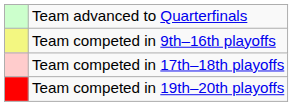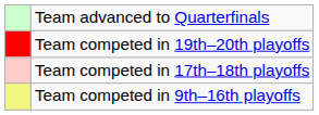 <table class="wikitable">
 <tr>
 <td style="background: #ccffcc;">    </td>
 <td>Team advanced to <a href='#'>Quarterfinals</a></td>
 </tr>
 <tr>
-<td style="background: #F3F781;">    </td>
-<td>Team competed in <a href='#'>9th–16th playoffs</a></td>
+<td style="background: #FF0000;">    </td>
+<td>Team competed in <a href='#'>19th–20th playoffs</a></td>
 </tr>
 <tr>
 <td style="background: #ffcccc;">    </td>
 <td>Team competed in <a href='#'>17th–18th playoffs</a></td>
 </tr>
 <tr>
-<td style="background: #FF0000;">    </td>
-<td>Team competed in <a href='#'>19th–20th playoffs</a></td>
+<td style="background: #F3F781;">    </td>
+<td>Team competed in <a href='#'>9th–16th playoffs</a></td>
 </tr>
 </table>
